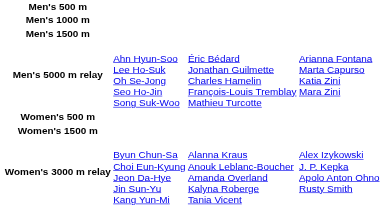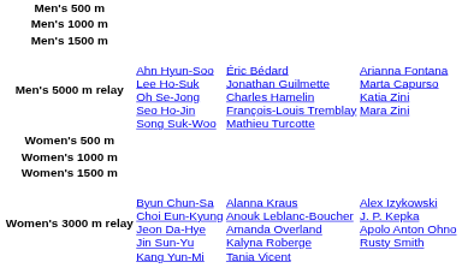 <table>
 <tr>
 <th scope="row">Men's 500 m<br></th>
 <td></td>
 <td></td>
 <td></td>
 </tr>
 <tr>
 <th scope="row">Men's 1000 m<br></th>
 <td></td>
 <td></td>
 <td></td>
 </tr>
 <tr>
 <th scope="row">Men's 1500 m<br></th>
 <td></td>
 <td></td>
 <td></td>
 </tr>
 <tr>
 <th scope="row">Men's 5000 m relay<br></th>
 <td><br><a href='#'>Ahn Hyun-Soo</a><br><a href='#'>Lee Ho-Suk</a><br><a href='#'>Oh Se-Jong</a><br> <a href='#'>Seo Ho-Jin</a><br><a href='#'>Song Suk-Woo</a></td>
 <td><br> <a href='#'>Éric Bédard</a><br><a href='#'>Jonathan Guilmette</a><br> <a href='#'>Charles Hamelin</a><br>  <a href='#'>François-Louis Tremblay</a><br> <a href='#'>Mathieu Turcotte</a></td>
 <td valign=top><br><a href='#'>Arianna Fontana</a><br><a href='#'>Marta Capurso</a><br><a href='#'>Katia Zini</a><br><a href='#'>Mara Zini</a></td>
 </tr>
 <tr>
 <th scope="row">Women's 500 m<br></th>
 <td></td>
 <td></td>
 <td></td>
 </tr>
 <tr>
+<th scope="row">Women's 1000 m<br></th>
+<td></td>
+<td></td>
+<td></td>
+</tr>
+<tr>
 <th scope="row">Women's 1500 m<br></th>
 <td></td>
 <td></td>
 <td></td>
 </tr>
 <tr>
 <th scope="row">Women's 3000 m relay<br></th>
 <td><br> <a href='#'>Byun Chun-Sa</a><br><a href='#'>Choi Eun-Kyung</a><br><a href='#'>Jeon Da-Hye</a><br><a href='#'>Jin Sun-Yu</a><br><a href='#'>Kang Yun-Mi</a></td>
 <td><br><a href='#'>Alanna Kraus</a><br><a href='#'>Anouk Leblanc-Boucher</a><br><a href='#'>Amanda Overland</a><br><a href='#'>Kalyna Roberge</a><br><a href='#'>Tania Vicent</a></td>
 <td valign=top><br><a href='#'>Alex Izykowski</a><br><a href='#'>J. P. Kepka</a><br> <a href='#'>Apolo Anton Ohno</a><br> <a href='#'>Rusty Smith</a></td>
 </tr>
 </table>
